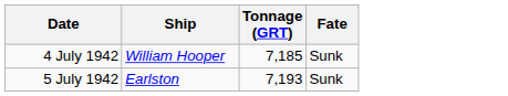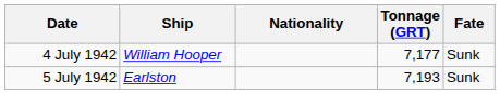 <table class="wikitable sortable">
 <tr>
 <th width="120px">Date</th>
 <th width="120px">Ship</th>
+<th width="150px">Nationality</th>
 <th width="25px">Tonnage <br>(<a href='#'>GRT</a>)</th>
 <th width="50px">Fate</th>
 </tr>
 <tr>
 <td align="right">4 July 1942</td>
 <td align="left"><a href='#'><em>William Hooper</em></a></td>
-<td align="right">7,185</td>
+<td align="left"></td>
+<td align="right">7,177</td>
 <td align="left">Sunk</td>
 </tr>
 <tr>
 <td align="right">5 July 1942</td>
 <td align="left"><a href='#'><em>Earlston</em></a></td>
+<td align="left"></td>
 <td align="right">7,193</td>
 <td align="left">Sunk</td>
 </tr>
 </table>
